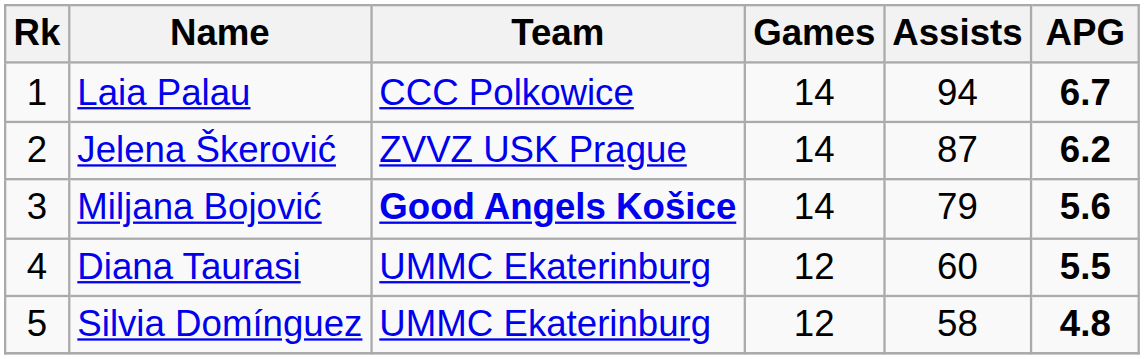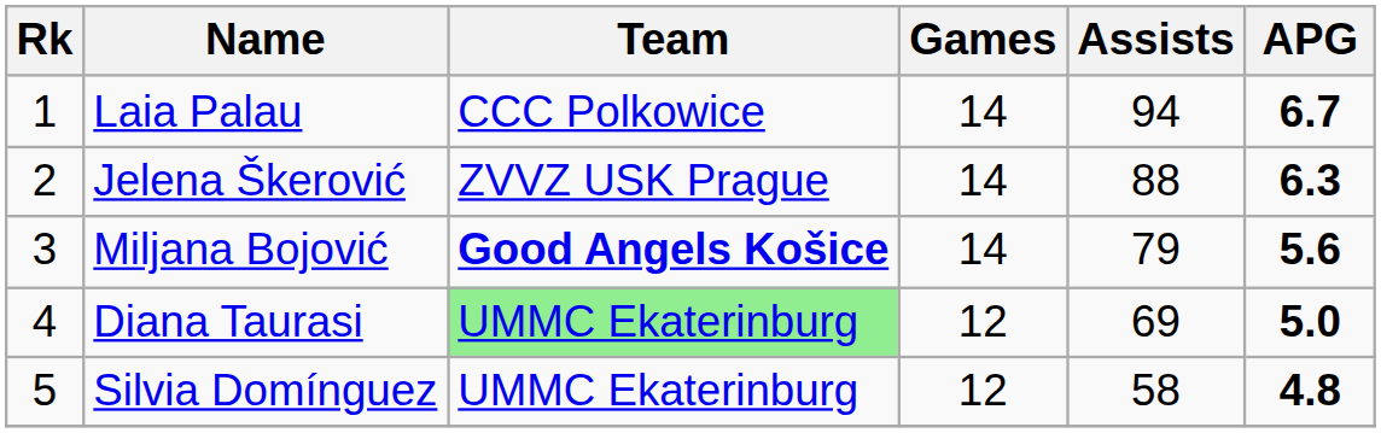 <table class="wikitable" style="text-align: center;">
 <tr>
 <th>Rk</th>
 <th>Name</th>
 <th>Team</th>
 <th>Games</th>
 <th>Assists</th>
 <th width=40>APG</th>
 </tr>
 <tr>
 <td>1</td>
 <td align="left"> <a href='#'>Laia Palau</a></td>
 <td align="left"> <a href='#'>CCC Polkowice</a></td>
 <td>14</td>
 <td>94</td>
 <td><strong>6.7</strong></td>
 </tr>
 <tr>
 <td>2</td>
 <td align="left"> <a href='#'>Jelena Škerović</a></td>
 <td align="left"> <a href='#'>ZVVZ USK Prague</a></td>
 <td>14</td>
-<td>87</td>
-<td><strong>6.2</strong></td>
+<td>88</td>
+<td><strong>6.3</strong></td>
 </tr>
 <tr>
 <td>3</td>
 <td align="left"> <a href='#'>Miljana Bojović</a></td>
 <td align="left"><strong> <a href='#'>Good Angels Košice</a></strong></td>
 <td>14</td>
 <td>79</td>
 <td><strong>5.6</strong></td>
 </tr>
 <tr>
 <td>4</td>
 <td align="left"> <a href='#'>Diana Taurasi</a></td>
-<td align="left"> <a href='#'>UMMC Ekaterinburg</a></td>
+<td align="left" style="background: lightgreen;"> <a href='#'>UMMC Ekaterinburg</a></td>
 <td>12</td>
-<td>60</td>
-<td><strong>5.5</strong></td>
+<td>69</td>
+<td><strong>5.0</strong></td>
 </tr>
 <tr>
 <td>5</td>
 <td align="left"> <a href='#'>Silvia Domínguez</a></td>
 <td align="left"> <a href='#'>UMMC Ekaterinburg</a></td>
 <td>12</td>
 <td>58</td>
 <td><strong>4.8</strong></td>
 </tr>
 <tr>
 </tr>
 </table>
